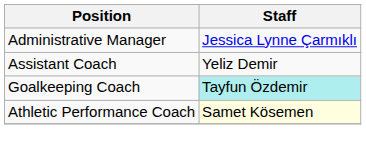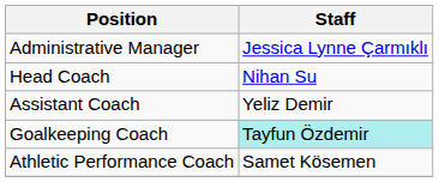 <table class="wikitable">
 <tr>
 <th>Position</th>
 <th>Staff</th>
 </tr>
 <tr>
 <td>Administrative Manager</td>
 <td> <a href='#'>Jessica Lynne Çarmıklı</a></td>
+</tr>
+<tr>
+<td>Head Coach</td>
+<td> <a href='#'>Nihan Su</a></td>
 </tr>
 <tr>
 <td>Assistant Coach</td>
 <td> Yeliz Demir</td>
 </tr>
 <tr>
 <td>Goalkeeping Coach</td>
 <td style="background: paleturquoise;"> Tayfun Özdemir</td>
 </tr>
 <tr>
 <td>Athletic Performance Coach</td>
-<td style="background: lightyellow;"> Samet Kösemen</td>
+<td> Samet Kösemen</td>
 </tr>
 <tr>
 </tr>
 </table>
